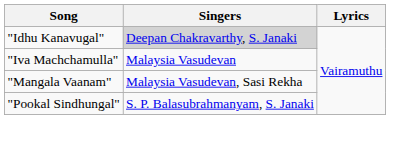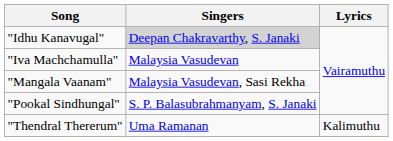 <table class="wikitable" style="font-size:95%;">
 <tr>
 <th>Song</th>
 <th>Singers</th>
 <th>Lyrics</th>
 </tr>
 <tr>
 <td>"Idhu Kanavugal"</td>
 <td style="background: lightgrey;"><a href='#'>Deepan Chakravarthy</a>, <a href='#'>S. Janaki</a></td>
 <td rowspan=4><a href='#'>Vairamuthu</a></td>
 </tr>
 <tr>
 <td>"Iva Machchamulla"</td>
 <td><a href='#'>Malaysia Vasudevan</a></td>
 </tr>
 <tr>
 <td>"Mangala Vaanam"</td>
 <td><a href='#'>Malaysia Vasudevan</a>, Sasi Rekha</td>
 </tr>
 <tr>
 <td>"Pookal Sindhungal"</td>
 <td><a href='#'>S. P. Balasubrahmanyam</a>, <a href='#'>S. Janaki</a></td>
 </tr>
+<tr>
+<td>"Thendral Thererum"</td>
+<td><a href='#'>Uma Ramanan</a></td>
+<td>Kalimuthu</td>
+</tr>
 </table>
